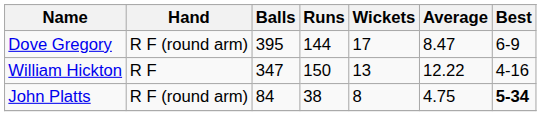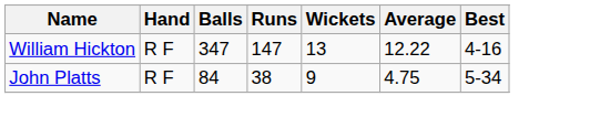 <table class="sortable wikitable">
 <tr>
 </tr>
 <tr bgcolor="#efefef">
 <th>Name</th>
 <th>Hand</th>
 <th>Balls</th>
 <th>Runs</th>
 <th>Wickets</th>
 <th>Average</th>
 <th>Best</th>
 </tr>
 <tr>
-<td><a href='#'>Dove Gregory</a></td>
-<td>R F (round arm)</td>
-<td>395</td>
-<td>144</td>
-<td>17</td>
-<td>8.47</td>
-<td>6-9</td>
-</tr>
-<tr>
 <td><a href='#'>William Hickton</a></td>
 <td>R F</td>
 <td>347</td>
-<td>150</td>
+<td>147</td>
 <td>13</td>
 <td>12.22</td>
 <td>4-16</td>
 </tr>
 <tr>
 <td><a href='#'>John Platts</a></td>
-<td>R F (round arm)</td>
+<td>R F</td>
 <td>84</td>
 <td>38</td>
-<td>8</td>
+<td>9</td>
 <td>4.75</td>
-<td><strong>5-34</strong></td>
+<td>5-34</td>
 </tr>
 <tr>
 </tr>
 </table>
